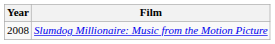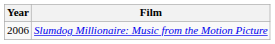 <table class="wikitable sortable">
 <tr>
 <th>Year</th>
 <th>Film</th>
 </tr>
 <tr>
-<td>2008</td>
+<td>2006</td>
 <td><em><a href='#'>Slumdog Millionaire: Music from the Motion Picture</a></em></td>
 </tr>
 </table>
